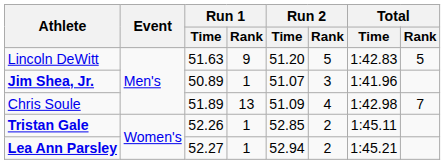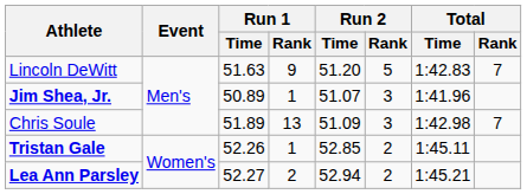 <table class=wikitable style=font-size:90%;text-align:center>
 <tr>
 <th rowspan=2>Athlete</th>
 <th rowspan=2>Event</th>
 <th colspan=2>Run 1</th>
 <th colspan=2>Run 2</th>
 <th colspan=2>Total</th>
 </tr>
 <tr style=font-size:95%>
 <th>Time</th>
 <th>Rank</th>
 <th>Time</th>
 <th>Rank</th>
 <th>Time</th>
 <th>Rank</th>
 </tr>
 <tr>
 <td align=left><a href='#'>Lincoln DeWitt</a></td>
 <td align=left rowspan=3><a href='#'>Men's</a></td>
 <td>51.63</td>
 <td>9</td>
 <td>51.20</td>
 <td>5</td>
 <td>1:42.83</td>
-<td>5</td>
+<td>7</td>
 </tr>
 <tr>
 <td align=left><strong><a href='#'>Jim Shea, Jr.</a></strong></td>
 <td>50.89</td>
 <td>1</td>
 <td>51.07</td>
 <td>3</td>
 <td>1:41.96</td>
 <td></td>
 </tr>
 <tr>
 <td align=left><a href='#'>Chris Soule</a></td>
 <td>51.89</td>
 <td>13</td>
 <td>51.09</td>
-<td>4</td>
+<td>3</td>
 <td>1:42.98</td>
 <td>7</td>
 </tr>
 <tr>
 <td align=left><strong><a href='#'>Tristan Gale</a></strong></td>
 <td align=left rowspan=2><a href='#'>Women's</a></td>
 <td>52.26</td>
 <td>1</td>
 <td>52.85</td>
 <td>2</td>
 <td>1:45.11</td>
 <td></td>
 </tr>
 <tr>
 <td align=left><strong><a href='#'>Lea Ann Parsley</a></strong></td>
 <td>52.27</td>
-<td>1</td>
+<td>2</td>
 <td>52.94</td>
 <td>2</td>
 <td>1:45.21</td>
 <td></td>
 </tr>
 </table>
